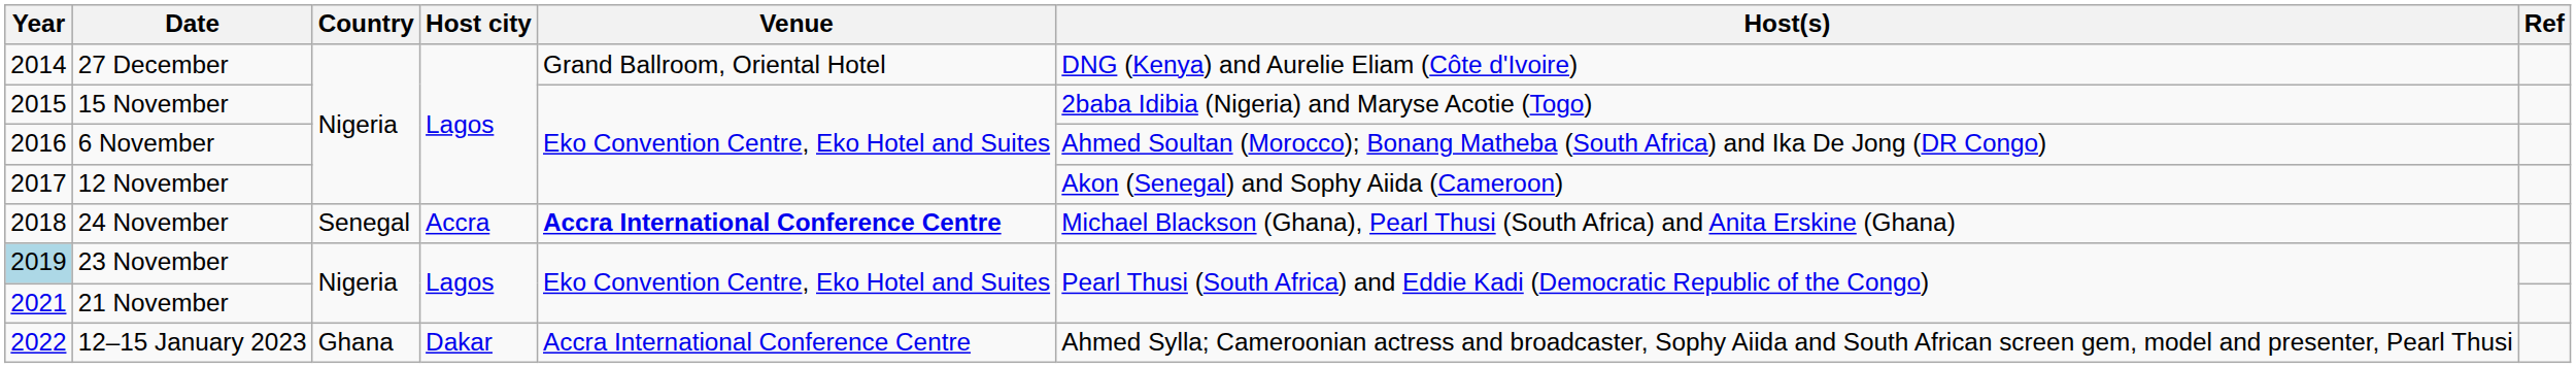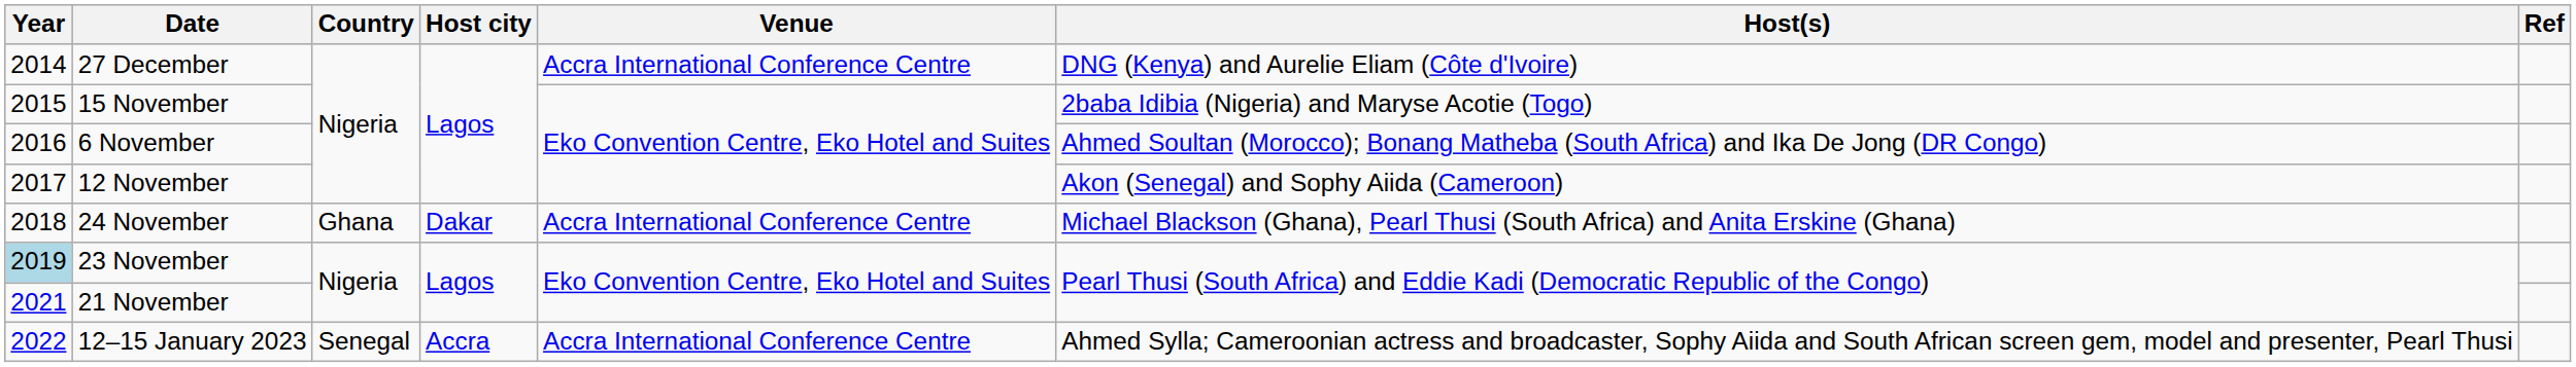 <table class="wikitable">
 <tr>
 <th>Year</th>
 <th>Date</th>
 <th>Country</th>
 <th>Host city</th>
 <th>Venue</th>
 <th>Host(s)</th>
 <th>Ref</th>
 </tr>
 <tr>
 <td>2014</td>
 <td>27 December</td>
 <td rowspan="4">Nigeria</td>
 <td rowspan="4"><a href='#'>Lagos</a></td>
-<td>Grand Ballroom, Oriental Hotel</td>
+<td><a href='#'>Accra International Conference Centre</a></td>
 <td><a href='#'>DNG</a> (<a href='#'>Kenya</a>) and Aurelie Eliam (<a href='#'>Côte d'Ivoire</a>)</td>
 <td></td>
 </tr>
 <tr>
 <td>2015</td>
 <td>15 November</td>
 <td rowspan="3"><a href='#'>Eko Convention Centre</a>, <a href='#'>Eko Hotel and Suites</a></td>
 <td><a href='#'>2baba Idibia</a> (Nigeria) and Maryse Acotie (<a href='#'>Togo</a>)</td>
 <td></td>
 </tr>
 <tr>
 <td>2016</td>
 <td>6 November</td>
 <td><a href='#'>Ahmed Soultan</a> (<a href='#'>Morocco</a>); <a href='#'>Bonang Matheba</a> (<a href='#'>South Africa</a>) and Ika De Jong (<a href='#'>DR Congo</a>)</td>
 <td></td>
 </tr>
 <tr>
 <td>2017</td>
 <td>12 November</td>
 <td><a href='#'>Akon</a> (<a href='#'>Senegal</a>) and Sophy Aiida (<a href='#'>Cameroon</a>)</td>
 <td></td>
 </tr>
 <tr>
 <td>2018</td>
 <td>24 November</td>
-<td>Senegal</td>
-<td><a href='#'>Accra</a></td>
-<td><strong><a href='#'>Accra International Conference Centre</a></strong></td>
+<td>Ghana</td>
+<td><a href='#'>Dakar</a></td>
+<td><a href='#'>Accra International Conference Centre</a></td>
 <td><a href='#'>Michael Blackson</a> (Ghana), <a href='#'>Pearl Thusi</a> (South Africa) and <a href='#'>Anita Erskine</a> (Ghana)</td>
 <td></td>
 </tr>
 <tr>
 <td style="background: lightblue;">2019</td>
 <td>23 November</td>
 <td rowspan="2">Nigeria</td>
 <td rowspan="2"><a href='#'>Lagos</a></td>
 <td rowspan="2"><a href='#'>Eko Convention Centre</a>, <a href='#'>Eko Hotel and Suites</a></td>
 <td rowspan="2"><a href='#'>Pearl Thusi</a> (<a href='#'>South Africa</a>) and <a href='#'>Eddie Kadi</a> (<a href='#'>Democratic Republic of the Congo</a>)</td>
 <td></td>
 </tr>
 <tr>
 <td><a href='#'>2021</a></td>
 <td>21 November</td>
 <td></td>
 </tr>
 <tr>
 <td><a href='#'>2022</a></td>
 <td>12–15 January 2023</td>
-<td>Ghana</td>
-<td><a href='#'>Dakar</a></td>
+<td>Senegal</td>
+<td><a href='#'>Accra</a></td>
 <td><a href='#'>Accra International Conference Centre</a></td>
 <td>Ahmed Sylla; Cameroonian actress and broadcaster, Sophy Aiida and South African screen gem, model and presenter, Pearl Thusi</td>
 <td></td>
 </tr>
 </table>
